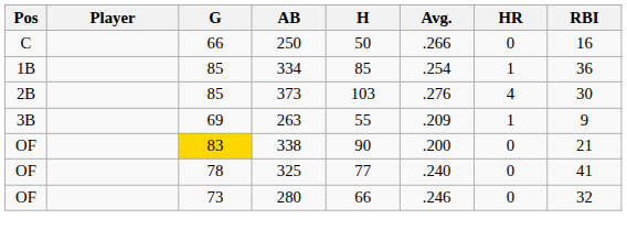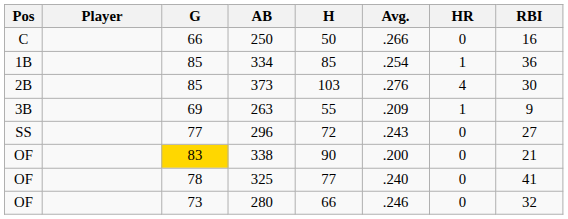 <table class="wikitable sortable">
 <tr>
 <th bgcolor="#DDDDFF" width="5%">Pos</th>
 <th bgcolor="#DDDDFF" width="16%">Player</th>
 <th bgcolor="#DDDDFF" width="9%">G</th>
 <th bgcolor="#DDDDFF" width="9%">AB</th>
 <th bgcolor="#DDDDFF" width="9%">H</th>
 <th bgcolor="#DDDDFF" width="9%">Avg.</th>
 <th bgcolor="#DDDDFF" width="9%">HR</th>
 <th bgcolor="#DDDDFF" width="9%">RBI</th>
 </tr>
 <tr align="center">
 <td>C</td>
 <td></td>
 <td>66</td>
 <td>250</td>
 <td>50</td>
 <td>.266</td>
 <td>0</td>
 <td>16</td>
 </tr>
 <tr align="center">
 <td>1B</td>
 <td></td>
 <td>85</td>
 <td>334</td>
 <td>85</td>
 <td>.254</td>
 <td>1</td>
 <td>36</td>
 </tr>
 <tr align="center">
 <td>2B</td>
 <td></td>
 <td>85</td>
 <td>373</td>
 <td>103</td>
 <td>.276</td>
 <td>4</td>
 <td>30</td>
 </tr>
 <tr align="center">
 <td>3B</td>
 <td></td>
 <td>69</td>
 <td>263</td>
 <td>55</td>
 <td>.209</td>
 <td>1</td>
 <td>9</td>
 </tr>
 <tr align="center">
+<td>SS</td>
+<td></td>
+<td>77</td>
+<td>296</td>
+<td>72</td>
+<td>.243</td>
+<td>0</td>
+<td>27</td>
+</tr>
+<tr align="center">
 <td>OF</td>
 <td></td>
 <td style="background: gold;">83</td>
 <td>338</td>
 <td>90</td>
 <td>.200</td>
 <td>0</td>
 <td>21</td>
 </tr>
 <tr align="center">
 <td>OF</td>
 <td></td>
 <td>78</td>
 <td>325</td>
 <td>77</td>
 <td>.240</td>
 <td>0</td>
 <td>41</td>
 </tr>
 <tr align="center">
 <td>OF</td>
 <td></td>
 <td>73</td>
 <td>280</td>
 <td>66</td>
 <td>.246</td>
 <td>0</td>
 <td>32</td>
 </tr>
 </table>
